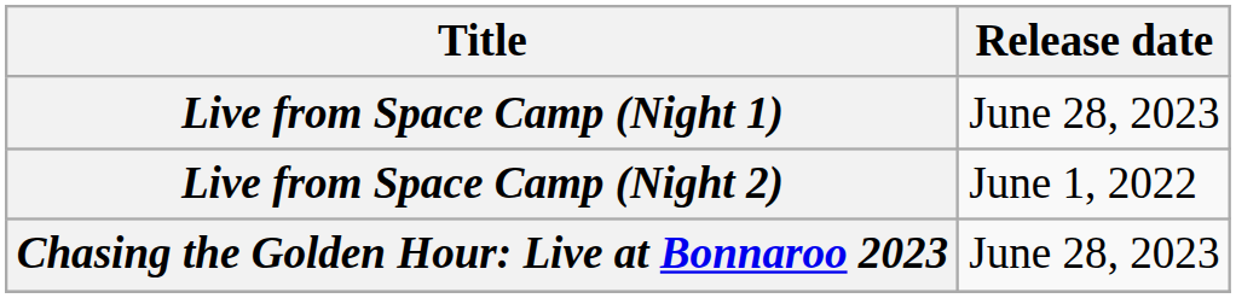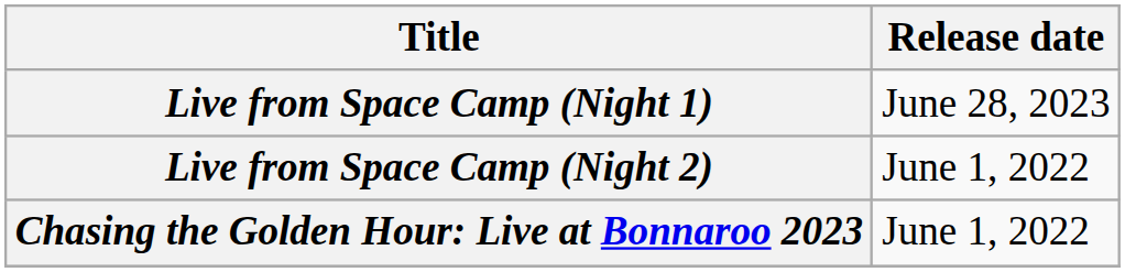 <table class="wikitable plainrowheaders">
 <tr>
 <th rowspan="1" width:10em;>Title</th>
 <th rowspan="1" width:30em;>Release date</th>
 </tr>
 <tr>
 <th scope="row"><em>Live from Space Camp (Night 1)</em></th>
 <td>June 28, 2023</td>
 </tr>
 <tr>
 <th scope="row"><em>Live from Space Camp (Night 2)</em></th>
 <td>June 1, 2022</td>
 </tr>
 <tr>
 <th scope="row"><em>Chasing the Golden Hour: Live at <a href='#'>Bonnaroo</a> 2023</em></th>
-<td>June 28, 2023</td>
+<td>June 1, 2022</td>
 </tr>
 <tr>
 </tr>
 </table>
